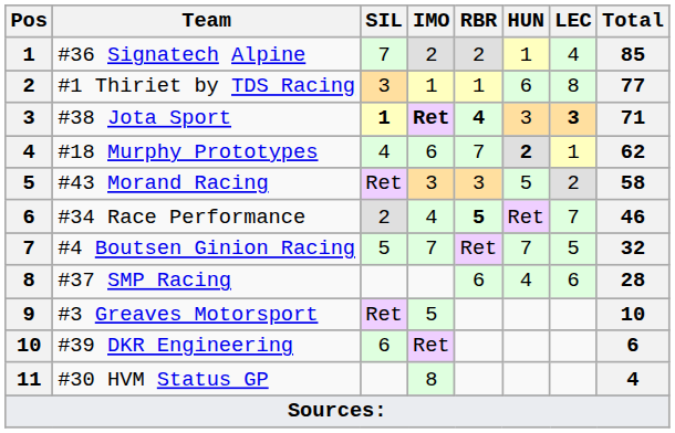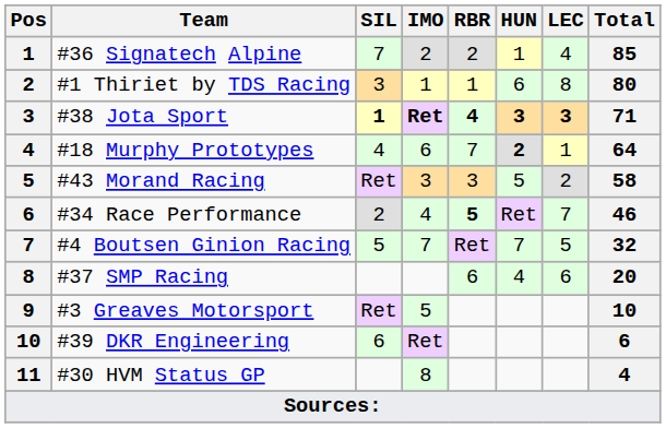 <table class="wikitable" style="font-size: 85%; text-align:center">
 <tr>
 <th>Pos</th>
 <th>Team</th>
 <th>SIL<br></th>
 <th>IMO<br></th>
 <th>RBR<br></th>
 <th>HUN<br></th>
 <th>LEC<br></th>
 <th>Total</th>
 </tr>
 <tr>
 <th>1</th>
 <td align=left>#36 <a href='#'>Signatech</a> <a href='#'>Alpine</a></td>
 <td style="background:#DFFFDF;">7</td>
 <td style="background:#DFDFDF;">2</td>
 <td style="background:#DFDFDF;">2</td>
 <td style="background:#FFFFBF;">1</td>
 <td style="background:#DFFFDF;">4</td>
 <th>85</th>
 </tr>
 <tr>
 <th>2</th>
 <td align=left>#1 Thiriet by <a href='#'>TDS Racing</a></td>
 <td style="background:#FFDF9F;">3</td>
 <td style="background:#FFFFBF;">1</td>
 <td style="background:#FFFFBF;">1</td>
 <td style="background:#DFFFDF;">6</td>
 <td style="background:#DFFFDF;">8</td>
-<th>77</th>
+<th>80</th>
 </tr>
 <tr>
 <th>3</th>
 <td align=left>#38 <a href='#'>Jota Sport</a></td>
 <td style="background:#FFFFBF;"><strong>1</strong></td>
 <td style="background:#EFCFFF;"><strong>Ret</strong></td>
 <td style="background:#DFFFDF;"><strong>4</strong></td>
-<td style="background:#FFDF9F;">3</td>
+<td style="background:#FFDF9F;"><strong>3</strong></td>
 <td style="background:#FFDF9F;"><strong>3</strong></td>
 <th>71</th>
 </tr>
 <tr>
 <th>4</th>
 <td align=left>#18 <a href='#'>Murphy Prototypes</a></td>
 <td style="background:#DFFFDF;">4</td>
 <td style="background:#DFFFDF;">6</td>
 <td style="background:#DFFFDF;">7</td>
 <td style="background:#DFDFDF;"><strong>2</strong></td>
 <td style="background:#FFFFBF;">1</td>
-<th>62</th>
+<th>64</th>
 </tr>
 <tr>
 <th>5</th>
 <td align=left>#43 <a href='#'>Morand Racing</a></td>
 <td style="background:#EFCFFF;">Ret</td>
 <td style="background:#FFDF9F;">3</td>
 <td style="background:#FFDF9F;">3</td>
 <td style="background:#DFFFDF;">5</td>
 <td style="background:#DFDFDF;">2</td>
 <th>58</th>
 </tr>
 <tr>
 <th>6</th>
 <td align=left>#34 Race Performance</td>
 <td style="background:#DFDFDF;">2</td>
 <td style="background:#DFFFDF;">4</td>
 <td style="background:#DFFFDF;"><strong>5</strong></td>
 <td style="background:#EFCFFF;">Ret</td>
 <td style="background:#DFFFDF;">7</td>
 <th>46</th>
 </tr>
 <tr>
 <th>7</th>
 <td align=left>#4 <a href='#'>Boutsen Ginion Racing</a></td>
 <td style="background:#DFFFDF;">5</td>
 <td style="background:#DFFFDF;">7</td>
 <td style="background:#EFCFFF;">Ret</td>
 <td style="background:#DFFFDF;">7</td>
 <td style="background:#DFFFDF;">5</td>
 <th>32</th>
 </tr>
 <tr>
 <th>8</th>
 <td align=left>#37 <a href='#'>SMP Racing</a></td>
 <td></td>
 <td></td>
 <td style="background:#DFFFDF;">6</td>
 <td style="background:#DFFFDF;">4</td>
 <td style="background:#DFFFDF;">6</td>
-<th>28</th>
+<th>20</th>
 </tr>
 <tr>
 <th>9</th>
 <td align=left>#3 <a href='#'>Greaves Motorsport</a></td>
 <td style="background:#EFCFFF;">Ret</td>
 <td style="background:#DFFFDF;">5</td>
 <td></td>
 <td></td>
 <td></td>
 <th>10</th>
 </tr>
 <tr>
 <th>10</th>
 <td align=left>#39 <a href='#'>DKR Engineering</a></td>
 <td style="background:#DFFFDF;">6</td>
 <td style="background:#EFCFFF;">Ret</td>
 <td></td>
 <td></td>
 <td></td>
 <th>6</th>
 </tr>
 <tr>
 <th>11</th>
 <td align=left>#30 HVM <a href='#'>Status GP</a></td>
 <td></td>
 <td style="background:#DFFFDF;">8</td>
 <td></td>
 <td></td>
 <td></td>
 <th>4</th>
 </tr>
 <tr class="sortbottom">
 <td colspan="8" style="background-color:#EAECF0;text-align:center"><strong>Sources:</strong></td>
 </tr>
 </table>
